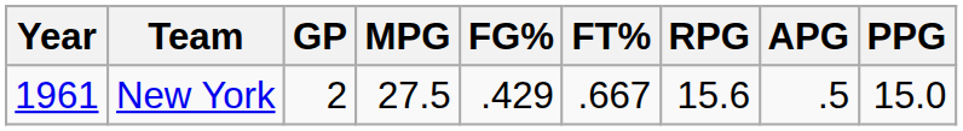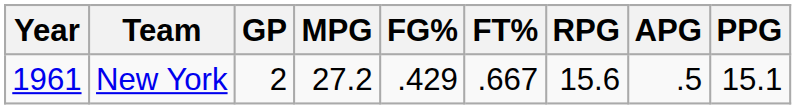 <table class="wikitable sortable" style="font-size:95%; text-align:right;">
 <tr>
 <th>Year</th>
 <th>Team</th>
 <th>GP</th>
 <th>MPG</th>
 <th>FG%</th>
 <th>FT%</th>
 <th>RPG</th>
 <th>APG</th>
 <th>PPG</th>
 </tr>
 <tr>
 <td style="text-align:left;"><a href='#'>1961</a></td>
 <td style="text-align:left;"><a href='#'>New York</a></td>
 <td>2</td>
-<td>27.5</td>
+<td>27.2</td>
 <td>.429</td>
 <td>.667</td>
 <td>15.6</td>
 <td>.5</td>
-<td>15.0</td>
+<td>15.1</td>
 </tr>
 </table>
